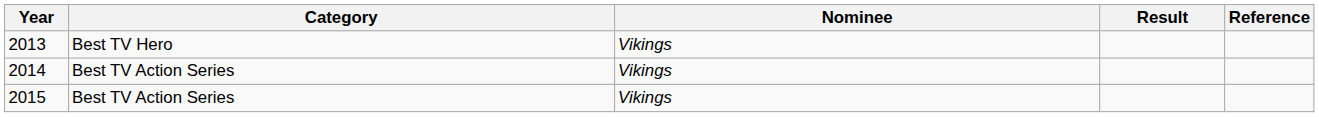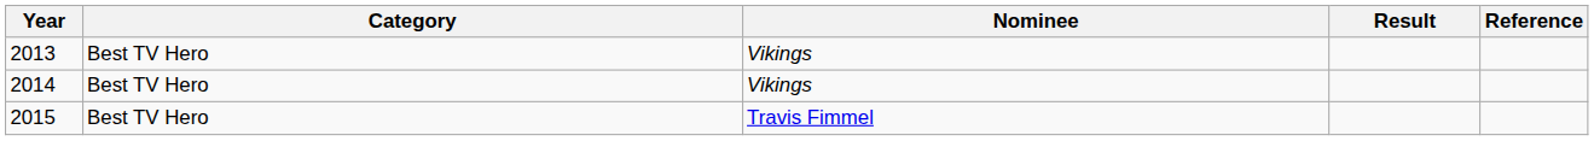 <table class="wikitable">
 <tr>
 <th width=5%>Year</th>
 <th width=45%>Category</th>
 <th width=40%>Nominee</th>
 <th width=10%>Result</th>
 <th width=5%>Reference</th>
 </tr>
 <tr>
 <td>2013</td>
 <td>Best TV Hero</td>
 <td><em>Vikings</em></td>
 <td></td>
 <td></td>
 </tr>
 <tr>
 <td>2014</td>
-<td>Best TV Action Series</td>
+<td>Best TV Hero</td>
 <td><em>Vikings</em></td>
 <td></td>
 <td></td>
 </tr>
 <tr>
 <td>2015</td>
-<td>Best TV Action Series</td>
-<td><em>Vikings</em></td>
+<td>Best TV Hero</td>
+<td><a href='#'>Travis Fimmel</a></td>
 <td></td>
 <td></td>
 </tr>
 </table>
